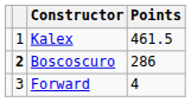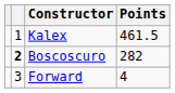 <table class="wikitable" style="font-size: 95%;">
 <tr>
 <th></th>
 <th></th>
 <th>Constructor</th>
 <th>Points</th>
 </tr>
 <tr>
 <td></td>
 <td align=center>1</td>
 <td> <a href='#'>Kalex</a></td>
 <td align=left>461.5</td>
 </tr>
 <tr>
 <td></td>
 <td align=center><strong>2</strong></td>
 <td> <a href='#'>Boscoscuro</a></td>
-<td align=left>286</td>
+<td align=left>282</td>
 </tr>
 <tr>
 <td></td>
 <td align=center>3</td>
 <td> <a href='#'>Forward</a></td>
 <td align=left>4</td>
 </tr>
 </table>
